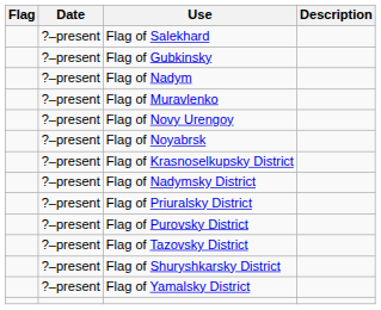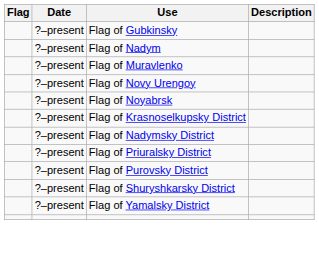 <table class="wikitable">
 <tr>
 <th><strong>Flag</strong></th>
 <th><strong>Date</strong></th>
 <th>Use</th>
 <th><strong>Description</strong></th>
-</tr>
-<tr>
-<td></td>
-<td>?–present</td>
-<td>Flag of <a href='#'>Salekhard</a></td>
-<td></td>
 </tr>
 <tr>
 <td></td>
 <td>?–present</td>
 <td>Flag of <a href='#'>Gubkinsky</a></td>
 <td></td>
 </tr>
 <tr>
 <td></td>
 <td>?–present</td>
 <td>Flag of <a href='#'>Nadym</a></td>
 <td></td>
 </tr>
 <tr>
 <td></td>
 <td>?–present</td>
 <td>Flag of <a href='#'>Muravlenko</a></td>
 <td></td>
 </tr>
 <tr>
 <td></td>
 <td>?–present</td>
 <td>Flag of <a href='#'>Novy Urengoy</a></td>
 <td></td>
 </tr>
 <tr>
 <td></td>
 <td>?–present</td>
 <td>Flag of <a href='#'>Noyabrsk</a></td>
 <td></td>
 </tr>
 <tr>
 <td></td>
 <td>?–present</td>
 <td>Flag of <a href='#'>Krasnoselkupsky District</a></td>
 <td></td>
 </tr>
 <tr>
 <td></td>
 <td>?–present</td>
 <td>Flag of <a href='#'>Nadymsky District</a></td>
 <td></td>
 </tr>
 <tr>
 <td></td>
 <td>?–present</td>
 <td>Flag of <a href='#'>Priuralsky District</a></td>
 <td></td>
 </tr>
 <tr>
 <td></td>
 <td>?–present</td>
 <td>Flag of <a href='#'>Purovsky District</a></td>
 <td></td>
 </tr>
 <tr>
 <td></td>
 <td>?–present</td>
-<td>Flag of <a href='#'>Tazovsky District</a></td>
-<td></td>
-</tr>
-<tr>
-<td></td>
-<td>?–present</td>
 <td>Flag of <a href='#'>Shuryshkarsky District</a></td>
 <td></td>
 </tr>
 <tr>
 <td></td>
 <td>?–present</td>
 <td>Flag of <a href='#'>Yamalsky District</a></td>
 <td></td>
 </tr>
 <tr>
 <td></td>
 <td></td>
 <td></td>
 <td></td>
 </tr>
 </table>
